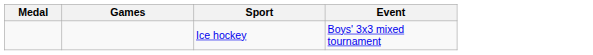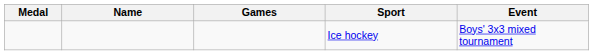 <table class="wikitable sortable">
 <tr>
 <th style="width:5em">Medal</th>
+<th style="width:12em">Name</th>
 <th style="width:12em">Games</th>
 <th style="width:12em">Sport</th>
 <th style="width:12em">Event</th>
 </tr>
 <tr>
 <td></td>
 <td></td>
+<td></td>
 <td> <a href='#'>Ice hockey</a></td>
 <td><a href='#'>Boys' 3x3 mixed tournament</a></td>
 </tr>
 </table>
